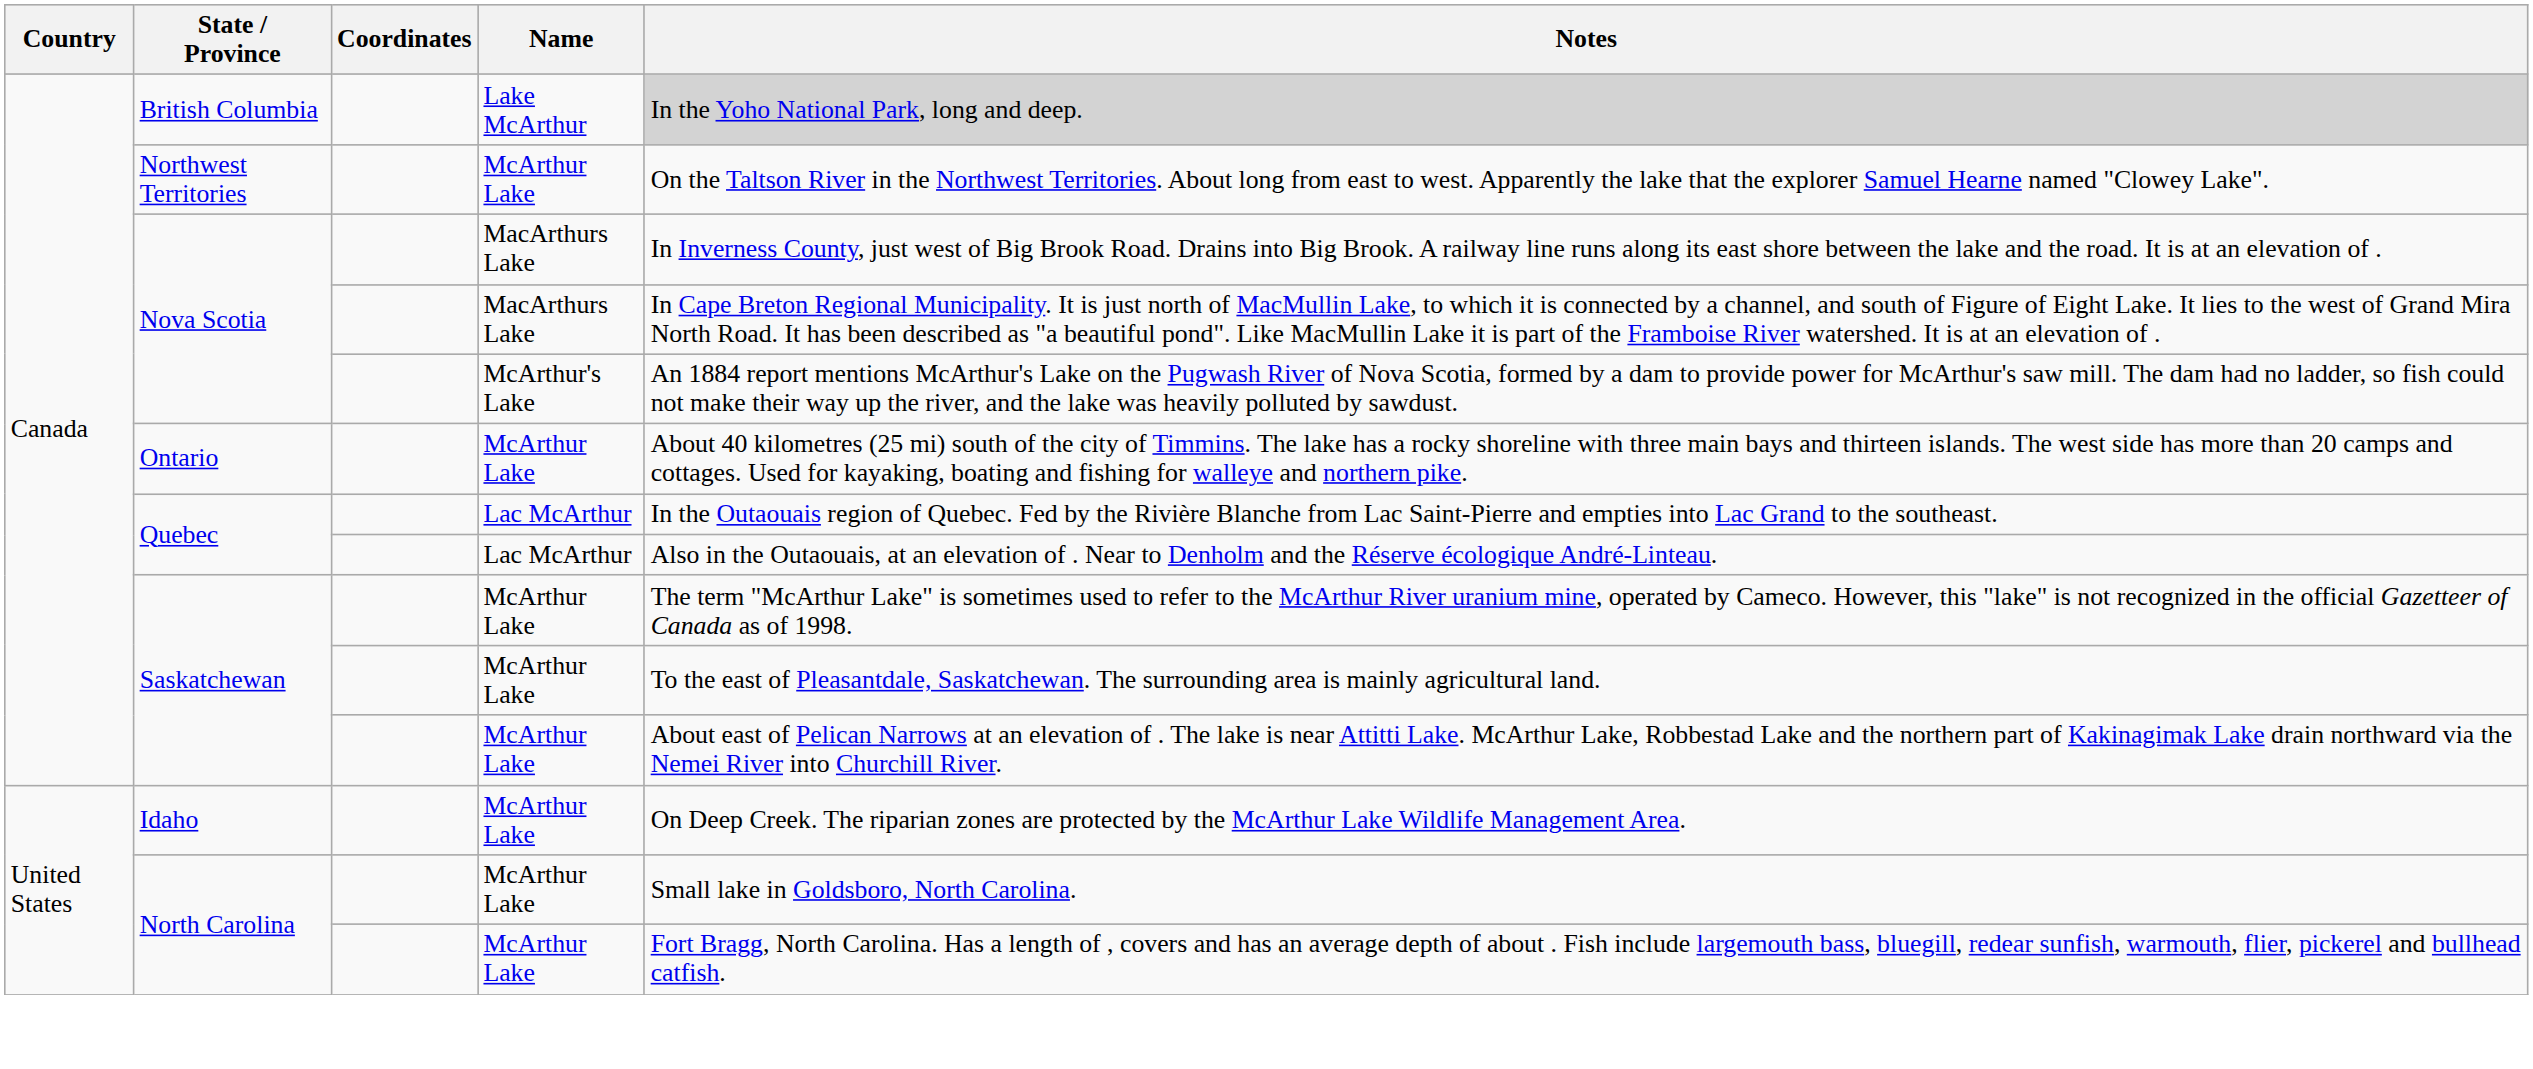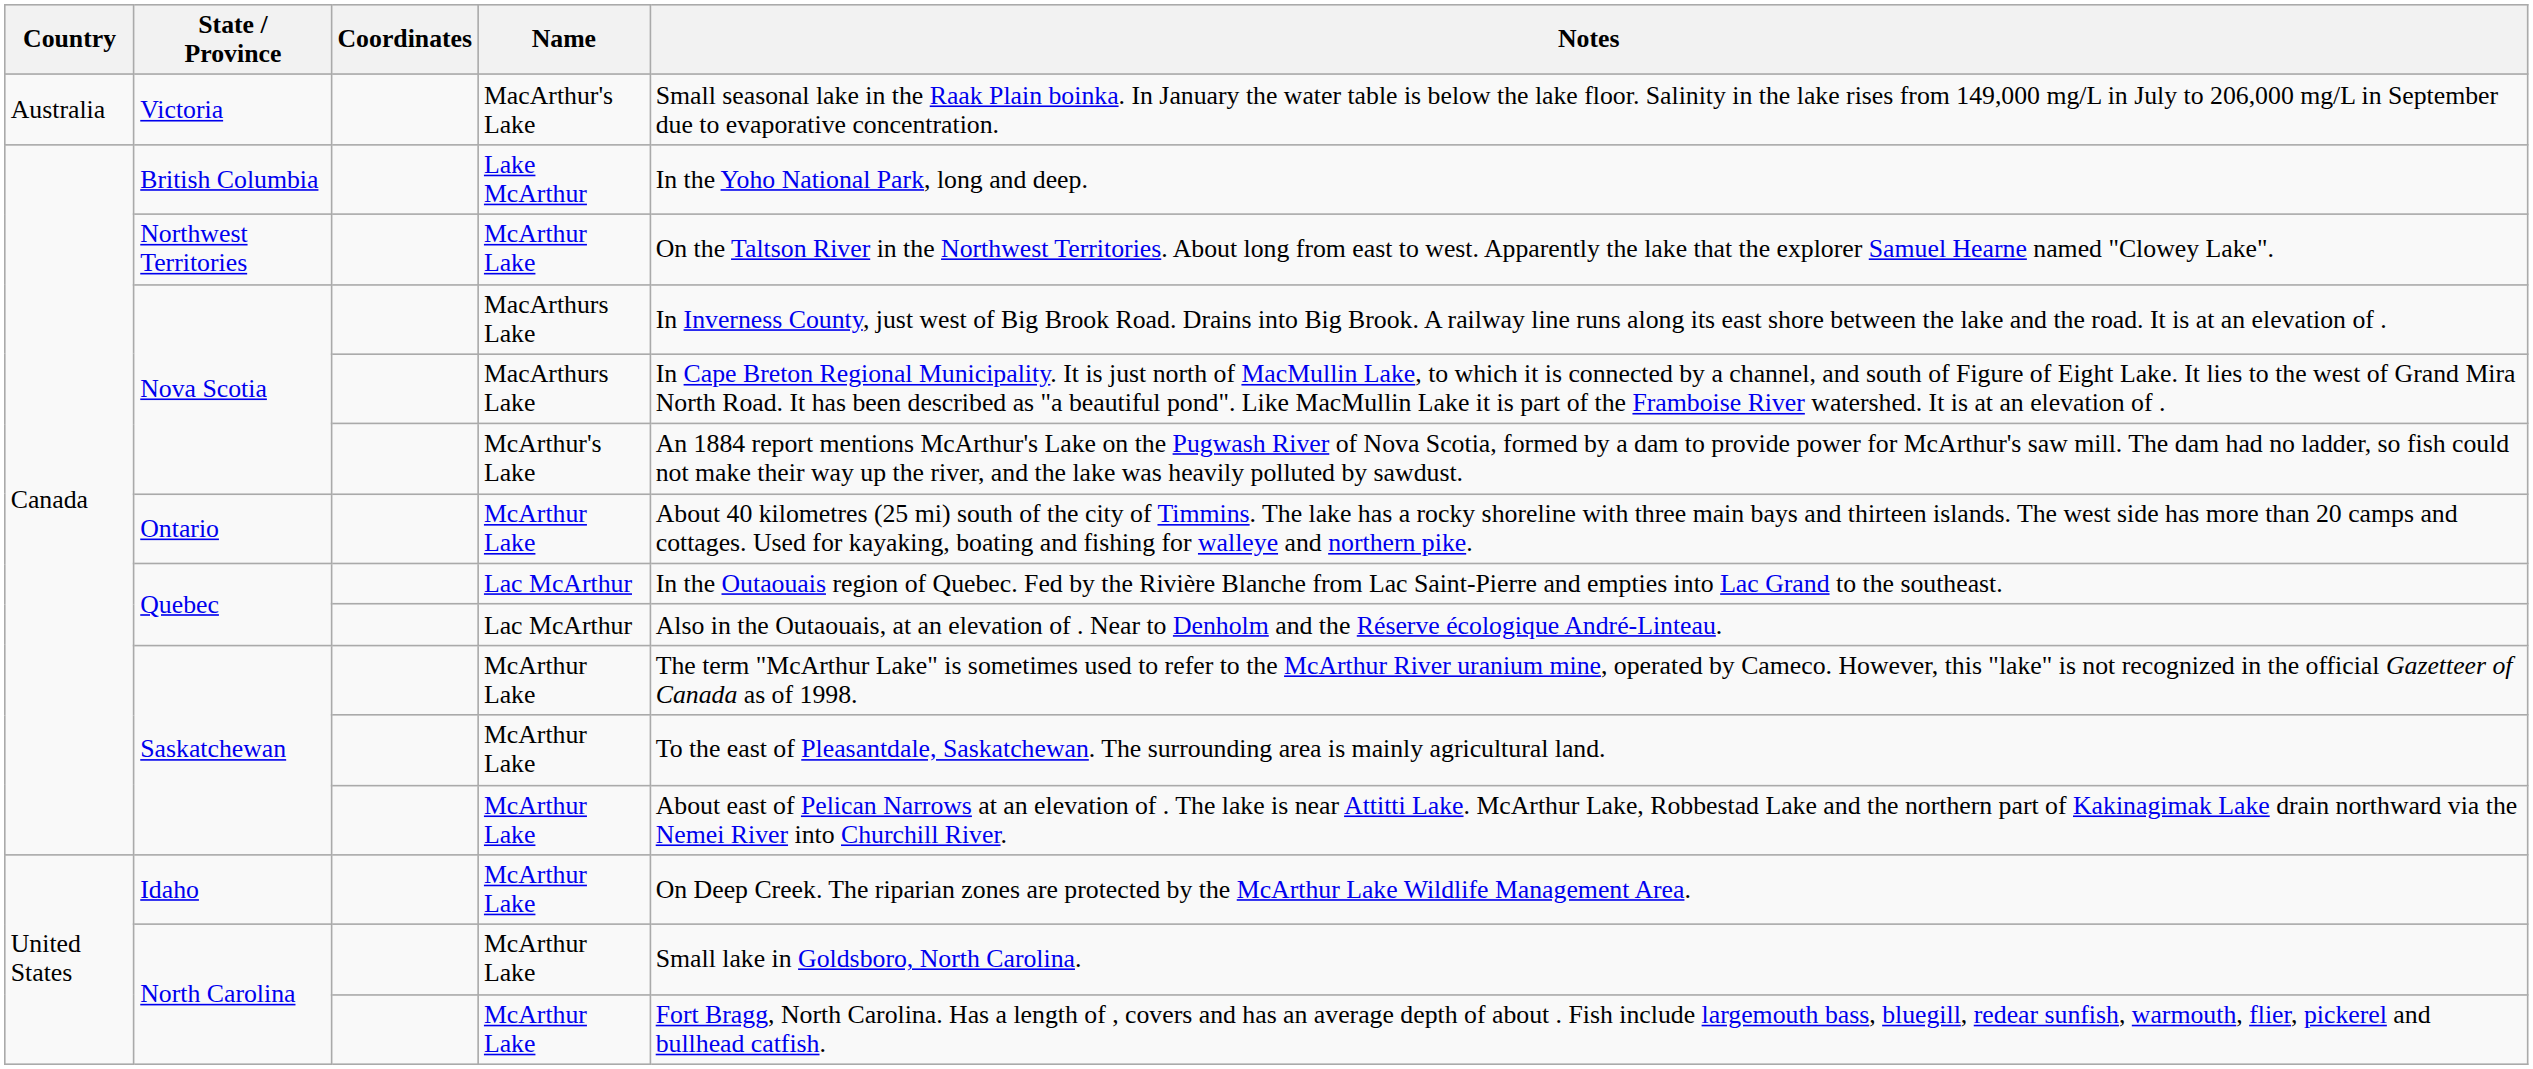 <table class="wikitable sortable">
 <tr>
 <th>Country</th>
 <th>State /<br>Province</th>
 <th>Coordinates</th>
 <th>Name</th>
 <th>Notes</th>
 </tr>
 <tr>
+<td>Australia</td>
+<td><a href='#'>Victoria</a></td>
+<td></td>
+<td>MacArthur's Lake</td>
+<td>Small seasonal lake in the <a href='#'>Raak Plain boinka</a>. In January the water table is  below the lake floor. Salinity in the lake rises from 149,000 mg/L in July to 206,000 mg/L in September due to evaporative concentration.</td>
+</tr>
+<tr>
 <td rowspan=11>Canada</td>
 <td><a href='#'>British Columbia</a></td>
 <td></td>
 <td><a href='#'>Lake McArthur</a></td>
-<td style="background: lightgrey;">In the <a href='#'>Yoho National Park</a>,  long and  deep.</td>
+<td>In the <a href='#'>Yoho National Park</a>,  long and  deep.</td>
 </tr>
 <tr>
 <td><a href='#'>Northwest Territories</a></td>
 <td></td>
 <td><a href='#'>McArthur Lake</a></td>
 <td>On the <a href='#'>Taltson River</a> in the <a href='#'>Northwest Territories</a>. About  long from east to west. Apparently the lake that the explorer <a href='#'>Samuel Hearne</a> named "Clowey Lake".</td>
 </tr>
 <tr>
 <td rowspan=3><a href='#'>Nova Scotia</a></td>
 <td></td>
 <td>MacArthurs Lake</td>
 <td>In <a href='#'>Inverness County</a>, just west of Big Brook Road. Drains into Big Brook. A railway line runs along its east shore between the lake and the road. It is at an elevation of .</td>
 </tr>
 <tr>
 <td></td>
 <td>MacArthurs Lake</td>
 <td>In <a href='#'>Cape Breton Regional Municipality</a>. It is just north of <a href='#'>MacMullin Lake</a>, to which it is connected by a channel, and south of Figure of Eight Lake. It lies to the west of Grand Mira North Road. It has been described as "a beautiful pond".  Like MacMullin Lake it is part of the <a href='#'>Framboise River</a> watershed. It is at an elevation of .</td>
 </tr>
 <tr>
 <td></td>
 <td>McArthur's Lake</td>
 <td>An 1884 report mentions McArthur's Lake on the <a href='#'>Pugwash River</a> of Nova Scotia, formed by a dam to provide power for McArthur's saw mill. The dam had no ladder, so fish could not make their way up the river, and the lake was heavily polluted by sawdust.</td>
 </tr>
 <tr>
 <td><a href='#'>Ontario</a></td>
 <td></td>
 <td><a href='#'>McArthur Lake</a></td>
 <td>About 40 kilometres (25 mi) south of the city of <a href='#'>Timmins</a>. The lake has a rocky shoreline with three main bays and thirteen islands. The west side has more than 20 camps and cottages. Used for kayaking, boating and fishing for <a href='#'>walleye</a> and <a href='#'>northern pike</a>.</td>
 </tr>
 <tr>
 <td rowspan=2><a href='#'>Quebec</a></td>
 <td></td>
 <td><a href='#'>Lac McArthur</a></td>
 <td>In the <a href='#'>Outaouais</a> region of Quebec. Fed by the Rivière Blanche from Lac Saint-Pierre and empties into <a href='#'>Lac Grand</a> to the southeast.</td>
 </tr>
 <tr>
 <td></td>
 <td>Lac McArthur</td>
 <td>Also in the Outaouais, at an elevation of . Near to <a href='#'>Denholm</a> and the <a href='#'>Réserve écologique André-Linteau</a>.</td>
 </tr>
 <tr>
 <td rowspan=3><a href='#'>Saskatchewan</a></td>
 <td></td>
 <td>McArthur Lake</td>
 <td>The term "McArthur Lake" is sometimes used to refer to the <a href='#'>McArthur River uranium mine</a>, operated by Cameco. However, this "lake" is not recognized in the official <em>Gazetteer of Canada</em> as of 1998.</td>
 </tr>
 <tr>
 <td></td>
 <td>McArthur Lake</td>
 <td>To the east of <a href='#'>Pleasantdale, Saskatchewan</a>. The surrounding area is mainly agricultural land.</td>
 </tr>
 <tr>
 <td></td>
 <td><a href='#'>McArthur Lake</a></td>
 <td>About  east of <a href='#'>Pelican Narrows</a> at an elevation of . The lake is near <a href='#'>Attitti Lake</a>. McArthur Lake, Robbestad Lake and the northern part of <a href='#'>Kakinagimak Lake</a> drain northward via the <a href='#'>Nemei River</a> into <a href='#'>Churchill River</a>.</td>
 </tr>
 <tr>
 <td rowspan=3>United States</td>
 <td><a href='#'>Idaho</a></td>
 <td></td>
 <td><a href='#'>McArthur Lake</a></td>
 <td>On Deep Creek. The riparian zones are protected by the  <a href='#'>McArthur Lake Wildlife Management Area</a>. </td>
 </tr>
 <tr>
 <td rowspan=2><a href='#'>North Carolina</a></td>
 <td></td>
 <td>McArthur Lake</td>
 <td>Small lake in <a href='#'>Goldsboro, North Carolina</a>.</td>
 </tr>
 <tr>
 <td></td>
 <td><a href='#'>McArthur Lake</a></td>
 <td><a href='#'>Fort Bragg</a>, North Carolina. Has a length of , covers  and has an average depth of about . Fish include <a href='#'>largemouth bass</a>, <a href='#'>bluegill</a>, <a href='#'>redear sunfish</a>, <a href='#'>warmouth</a>, <a href='#'>flier</a>, <a href='#'>pickerel</a> and <a href='#'>bullhead catfish</a>.</td>
 </tr>
 </table>
